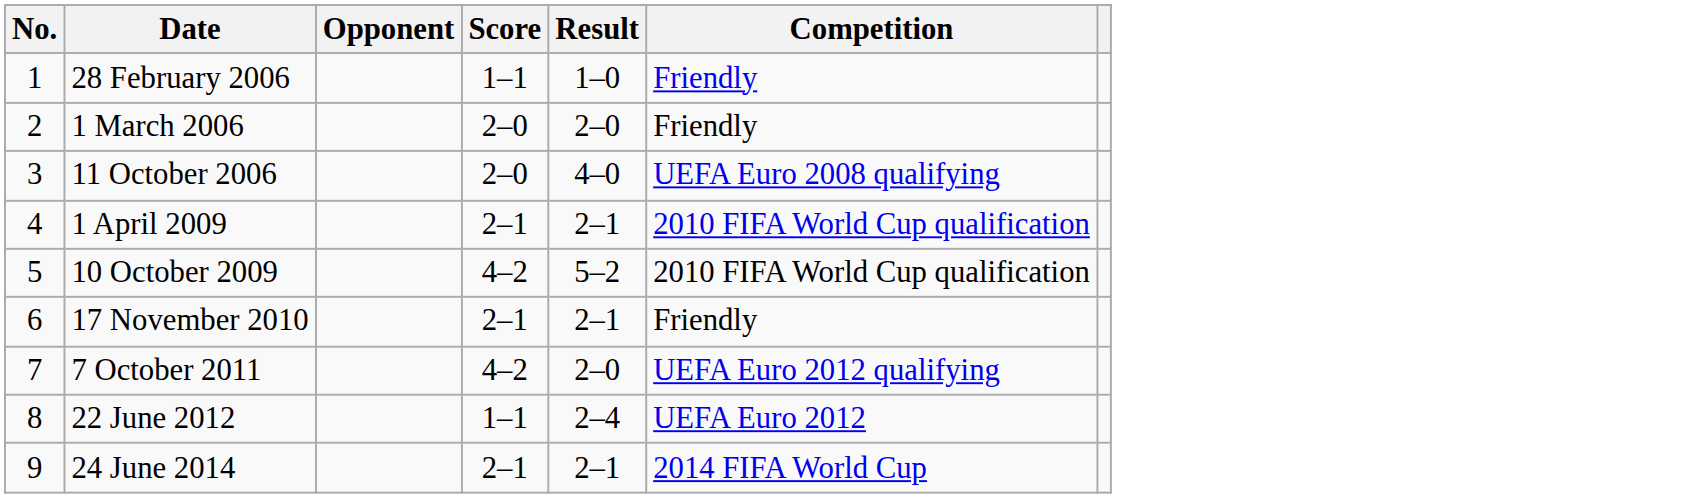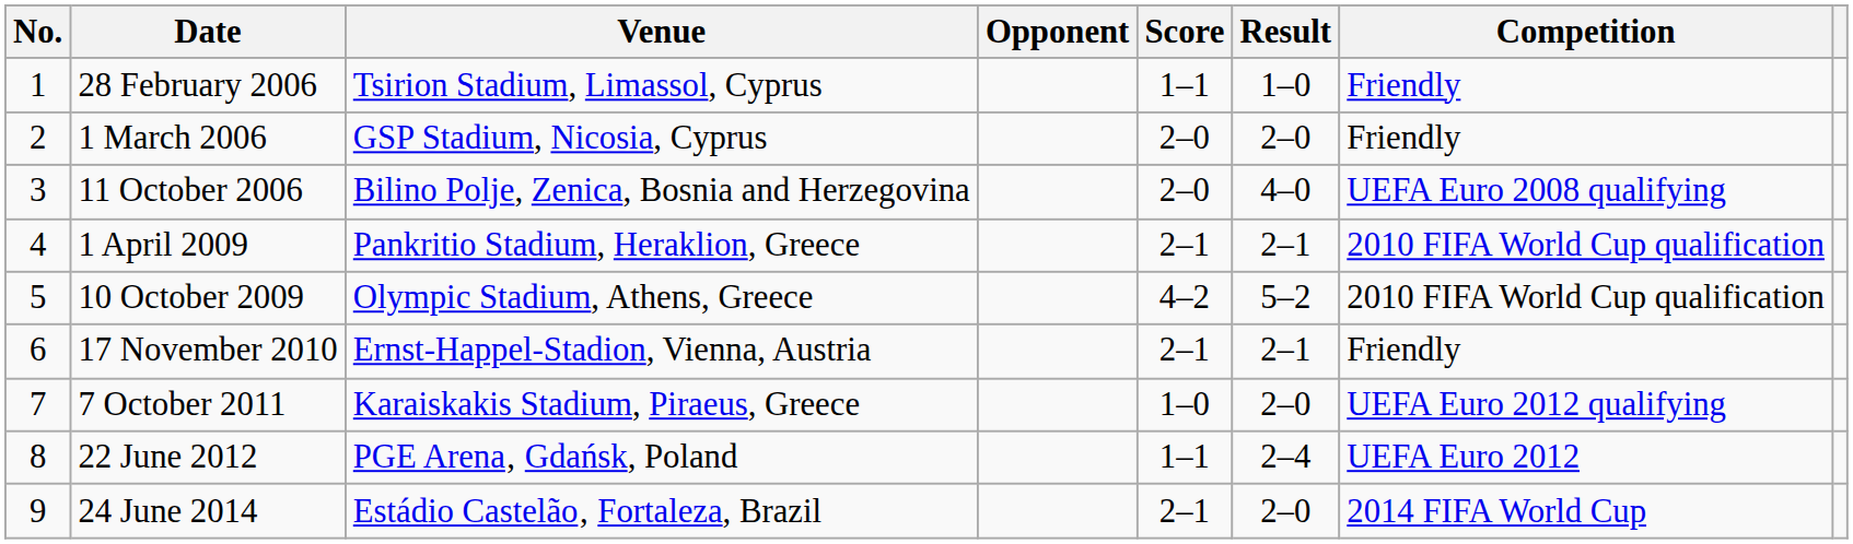 <table class="wikitable sortable">
 <tr>
 <th scope="col">No.</th>
 <th scope="col">Date</th>
+<th scope="col">Venue</th>
 <th scope="col">Opponent</th>
 <th scope="col">Score</th>
 <th scope="col">Result</th>
 <th scope="col">Competition</th>
 <th scope="col" class="unsortable"></th>
 </tr>
 <tr>
 <td style="text-align:center">1</td>
 <td>28 February 2006</td>
+<td><a href='#'>Tsirion Stadium</a>, <a href='#'>Limassol</a>, Cyprus</td>
 <td></td>
 <td style="text-align:center">1–1</td>
 <td style="text-align:center">1–0</td>
 <td><a href='#'>Friendly</a></td>
 <td style="text-align:center"></td>
 </tr>
 <tr>
 <td style="text-align:center">2</td>
 <td>1 March 2006</td>
+<td><a href='#'>GSP Stadium</a>, <a href='#'>Nicosia</a>, Cyprus</td>
 <td></td>
 <td style="text-align:center">2–0</td>
 <td style="text-align:center">2–0</td>
 <td>Friendly</td>
 <td style="text-align:center"></td>
 </tr>
 <tr>
 <td style="text-align:center">3</td>
 <td>11 October 2006</td>
+<td><a href='#'>Bilino Polje</a>, <a href='#'>Zenica</a>, Bosnia and Herzegovina</td>
 <td></td>
 <td style="text-align:center">2–0</td>
 <td style="text-align:center">4–0</td>
 <td><a href='#'>UEFA Euro 2008 qualifying</a></td>
 <td style="text-align:center"></td>
 </tr>
 <tr>
 <td style="text-align:center">4</td>
 <td>1 April 2009</td>
+<td><a href='#'>Pankritio Stadium</a>, <a href='#'>Heraklion</a>, Greece</td>
 <td></td>
 <td style="text-align:center">2–1</td>
 <td style="text-align:center">2–1</td>
 <td><a href='#'>2010 FIFA World Cup qualification</a></td>
 <td style="text-align:center"></td>
 </tr>
 <tr>
 <td style="text-align:center">5</td>
 <td>10 October 2009</td>
+<td><a href='#'>Olympic Stadium</a>, Athens, Greece</td>
 <td></td>
 <td style="text-align:center">4–2</td>
 <td style="text-align:center">5–2</td>
 <td>2010 FIFA World Cup qualification</td>
 <td style="text-align:center"></td>
 </tr>
 <tr>
 <td style="text-align:center">6</td>
 <td>17 November 2010</td>
+<td><a href='#'>Ernst-Happel-Stadion</a>, Vienna, Austria</td>
 <td></td>
 <td style="text-align:center">2–1</td>
 <td style="text-align:center">2–1</td>
 <td>Friendly</td>
 <td style="text-align:center"></td>
 </tr>
 <tr>
 <td style="text-align:center">7</td>
 <td>7 October 2011</td>
+<td><a href='#'>Karaiskakis Stadium</a>, <a href='#'>Piraeus</a>, Greece</td>
 <td></td>
-<td style="text-align:center">4–2</td>
+<td style="text-align:center">1–0</td>
 <td style="text-align:center">2–0</td>
 <td><a href='#'>UEFA Euro 2012 qualifying</a></td>
 <td style="text-align:center"></td>
 </tr>
 <tr>
 <td style="text-align:center">8</td>
 <td>22 June 2012</td>
+<td><a href='#'>PGE Arena</a>‚ <a href='#'>Gdańsk</a>, Poland</td>
 <td></td>
 <td style="text-align:center">1–1</td>
 <td style="text-align:center">2–4</td>
 <td><a href='#'>UEFA Euro 2012</a></td>
 <td style="text-align:center"></td>
 </tr>
 <tr>
 <td style="text-align:center">9</td>
 <td>24 June 2014</td>
+<td><a href='#'>Estádio Castelão</a>‚ <a href='#'>Fortaleza</a>, Brazil</td>
 <td></td>
 <td style="text-align:center">2–1</td>
-<td style="text-align:center">2–1</td>
+<td style="text-align:center">2–0</td>
 <td><a href='#'>2014 FIFA World Cup</a></td>
 <td style="text-align:center"></td>
 </tr>
 </table>
